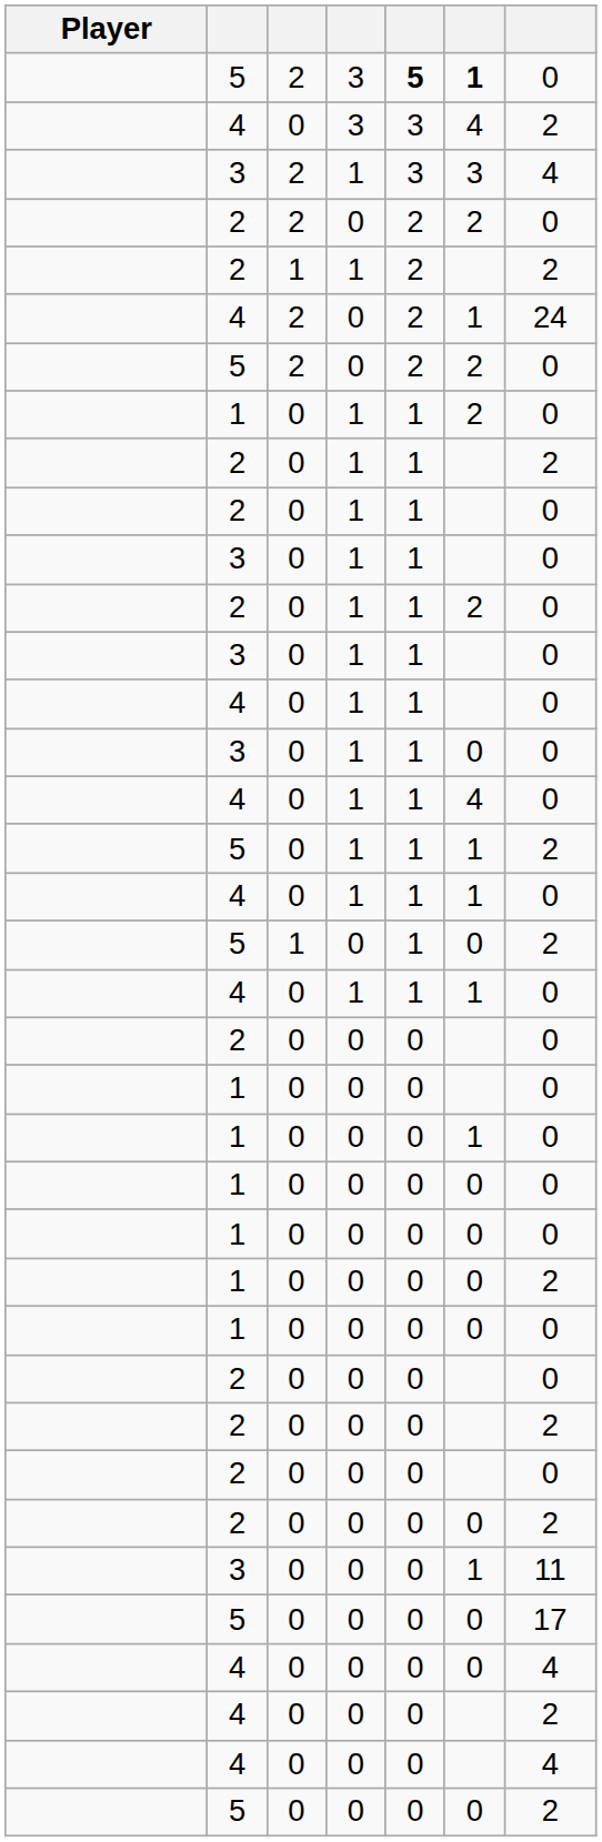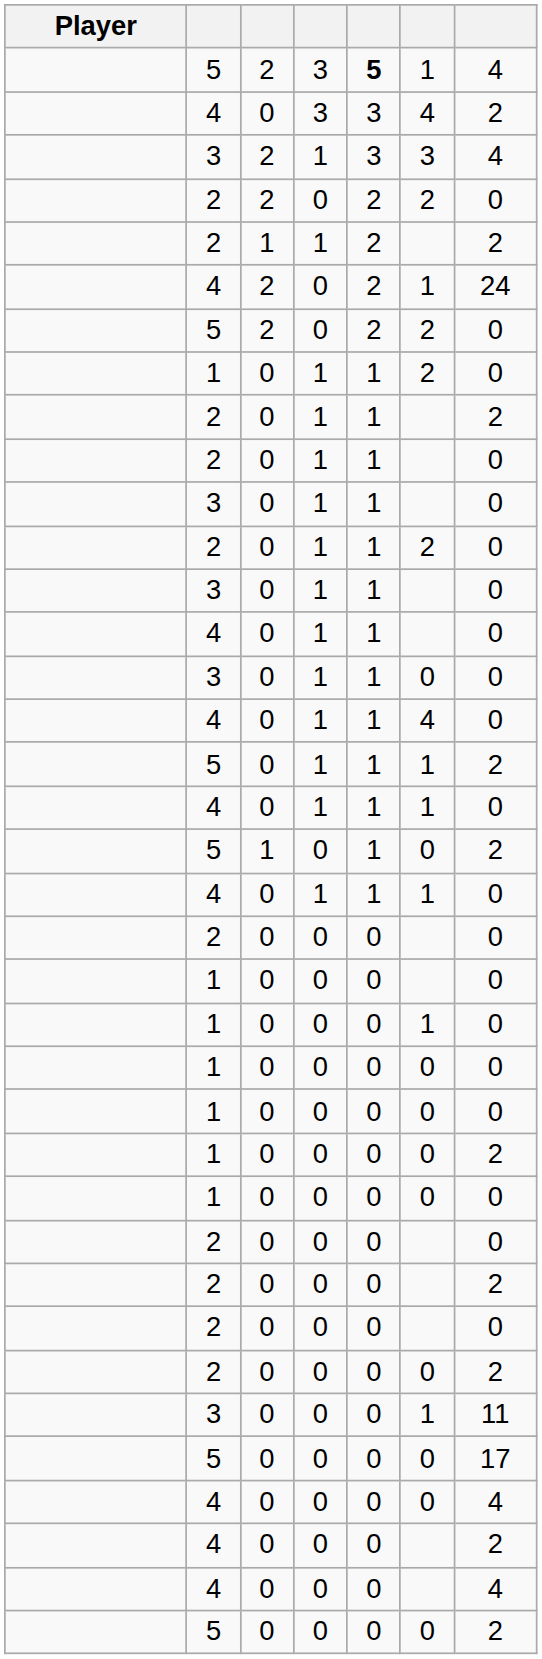 <table class="wikitable sortable" style="width:50%; text-align:center;">
 <tr>
 <th>Player</th>
 <th></th>
 <th></th>
 <th></th>
 <th></th>
 <th data-sort-type="number"></th>
 <th></th>
 </tr>
 <tr>
 <td></td>
 <td>5</td>
 <td>2</td>
 <td>3</td>
 <td><strong>5</strong></td>
-<td><strong>1</strong></td>
-<td>0</td>
+<td>1</td>
+<td>4</td>
 </tr>
 <tr>
 <td></td>
 <td>4</td>
 <td>0</td>
 <td>3</td>
 <td>3</td>
 <td>4</td>
 <td>2</td>
 </tr>
 <tr>
 <td></td>
 <td>3</td>
 <td>2</td>
 <td>1</td>
 <td>3</td>
 <td>3</td>
 <td>4</td>
 </tr>
 <tr>
 <td></td>
 <td>2</td>
 <td>2</td>
 <td>0</td>
 <td>2</td>
 <td>2</td>
 <td>0</td>
 </tr>
 <tr>
 <td></td>
 <td>2</td>
 <td>1</td>
 <td>1</td>
 <td>2</td>
 <td></td>
 <td>2</td>
 </tr>
 <tr>
 <td></td>
 <td>4</td>
 <td>2</td>
 <td>0</td>
 <td>2</td>
 <td>1</td>
 <td>24</td>
 </tr>
 <tr>
 <td></td>
 <td>5</td>
 <td>2</td>
 <td>0</td>
 <td>2</td>
 <td>2</td>
 <td>0</td>
 </tr>
 <tr>
 <td></td>
 <td>1</td>
 <td>0</td>
 <td>1</td>
 <td>1</td>
 <td>2</td>
 <td>0</td>
 </tr>
 <tr>
 <td></td>
 <td>2</td>
 <td>0</td>
 <td>1</td>
 <td>1</td>
 <td></td>
 <td>2</td>
 </tr>
 <tr>
 <td></td>
 <td>2</td>
 <td>0</td>
 <td>1</td>
 <td>1</td>
 <td></td>
 <td>0</td>
 </tr>
 <tr>
 <td></td>
 <td>3</td>
 <td>0</td>
 <td>1</td>
 <td>1</td>
 <td></td>
 <td>0</td>
 </tr>
 <tr>
 <td></td>
 <td>2</td>
 <td>0</td>
 <td>1</td>
 <td>1</td>
 <td>2</td>
 <td>0</td>
 </tr>
 <tr>
 <td></td>
 <td>3</td>
 <td>0</td>
 <td>1</td>
 <td>1</td>
 <td></td>
 <td>0</td>
 </tr>
 <tr>
 <td></td>
 <td>4</td>
 <td>0</td>
 <td>1</td>
 <td>1</td>
 <td></td>
 <td>0</td>
 </tr>
 <tr>
 <td></td>
 <td>3</td>
 <td>0</td>
 <td>1</td>
 <td>1</td>
 <td>0</td>
 <td>0</td>
 </tr>
 <tr>
 <td></td>
 <td>4</td>
 <td>0</td>
 <td>1</td>
 <td>1</td>
 <td>4</td>
 <td>0</td>
 </tr>
 <tr>
 <td></td>
 <td>5</td>
 <td>0</td>
 <td>1</td>
 <td>1</td>
 <td>1</td>
 <td>2</td>
 </tr>
 <tr>
 <td></td>
 <td>4</td>
 <td>0</td>
 <td>1</td>
 <td>1</td>
 <td>1</td>
 <td>0</td>
 </tr>
 <tr>
 <td></td>
 <td>5</td>
 <td>1</td>
 <td>0</td>
 <td>1</td>
 <td>0</td>
 <td>2</td>
 </tr>
 <tr>
 <td></td>
 <td>4</td>
 <td>0</td>
 <td>1</td>
 <td>1</td>
 <td>1</td>
 <td>0</td>
 </tr>
 <tr>
 <td></td>
 <td>2</td>
 <td>0</td>
 <td>0</td>
 <td>0</td>
 <td></td>
 <td>0</td>
 </tr>
 <tr>
 <td></td>
 <td>1</td>
 <td>0</td>
 <td>0</td>
 <td>0</td>
 <td></td>
 <td>0</td>
 </tr>
 <tr>
 <td></td>
 <td>1</td>
 <td>0</td>
 <td>0</td>
 <td>0</td>
 <td>1</td>
 <td>0</td>
 </tr>
 <tr>
 <td></td>
 <td>1</td>
 <td>0</td>
 <td>0</td>
 <td>0</td>
 <td>0</td>
 <td>0</td>
 </tr>
 <tr>
 <td></td>
 <td>1</td>
 <td>0</td>
 <td>0</td>
 <td>0</td>
 <td>0</td>
 <td>0</td>
 </tr>
 <tr>
 <td></td>
 <td>1</td>
 <td>0</td>
 <td>0</td>
 <td>0</td>
 <td>0</td>
 <td>2</td>
 </tr>
 <tr>
 <td></td>
 <td>1</td>
 <td>0</td>
 <td>0</td>
 <td>0</td>
 <td>0</td>
 <td>0</td>
 </tr>
 <tr>
 <td></td>
 <td>2</td>
 <td>0</td>
 <td>0</td>
 <td>0</td>
 <td></td>
 <td>0</td>
 </tr>
 <tr>
 <td></td>
 <td>2</td>
 <td>0</td>
 <td>0</td>
 <td>0</td>
 <td></td>
 <td>2</td>
 </tr>
 <tr>
 <td></td>
 <td>2</td>
 <td>0</td>
 <td>0</td>
 <td>0</td>
 <td></td>
 <td>0</td>
 </tr>
 <tr>
 <td></td>
 <td>2</td>
 <td>0</td>
 <td>0</td>
 <td>0</td>
 <td>0</td>
 <td>2</td>
 </tr>
 <tr>
 <td></td>
 <td>3</td>
 <td>0</td>
 <td>0</td>
 <td>0</td>
 <td>1</td>
 <td>11</td>
 </tr>
 <tr>
 <td></td>
 <td>5</td>
 <td>0</td>
 <td>0</td>
 <td>0</td>
 <td>0</td>
 <td>17</td>
 </tr>
 <tr>
 <td></td>
 <td>4</td>
 <td>0</td>
 <td>0</td>
 <td>0</td>
 <td>0</td>
 <td>4</td>
 </tr>
 <tr>
 <td></td>
 <td>4</td>
 <td>0</td>
 <td>0</td>
 <td>0</td>
 <td></td>
 <td>2</td>
 </tr>
 <tr>
 <td></td>
 <td>4</td>
 <td>0</td>
 <td>0</td>
 <td>0</td>
 <td></td>
 <td>4</td>
 </tr>
 <tr>
 <td></td>
 <td>5</td>
 <td>0</td>
 <td>0</td>
 <td>0</td>
 <td>0</td>
 <td>2</td>
 </tr>
 </table>
